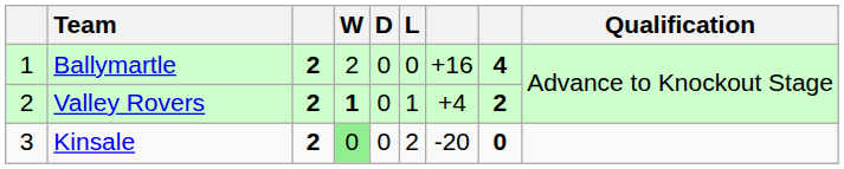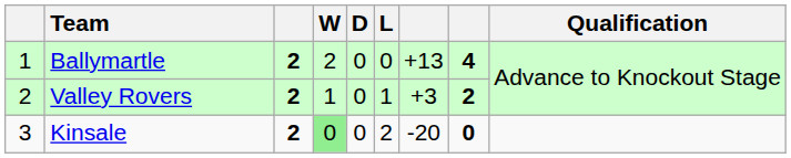 <table class="wikitable" style="text-align:center">
 <tr>
 <th width="20"></th>
 <th width="150" style="text-align:left;">Team</th>
 <th width="20"></th>
 <th>W</th>
 <th>D</th>
 <th>L</th>
 <th width="20"></th>
 <th width="20"></th>
 <th>Qualification</th>
 </tr>
 <tr style="background:#ccffcc">
 <td>1</td>
 <td align="left"> <a href='#'>Ballymartle</a></td>
 <td><strong>2</strong></td>
 <td>2</td>
 <td>0</td>
 <td>0</td>
-<td>+16</td>
+<td>+13</td>
 <td><strong>4</strong></td>
 <td rowspan="2">Advance to Knockout Stage</td>
 </tr>
 <tr style="background:#ccffcc">
 <td>2</td>
 <td align="left"> <a href='#'>Valley Rovers</a></td>
 <td><strong>2</strong></td>
-<td><strong>1</strong></td>
+<td>1</td>
 <td>0</td>
 <td>1</td>
-<td>+4</td>
+<td>+3</td>
 <td><strong>2</strong></td>
 </tr>
 <tr>
 <td>3</td>
 <td align="left"> <a href='#'>Kinsale</a></td>
 <td><strong>2</strong></td>
 <td style="background: lightgreen;">0</td>
 <td>0</td>
 <td>2</td>
 <td>-20</td>
 <td><strong>0</strong></td>
 <td></td>
 </tr>
 </table>
